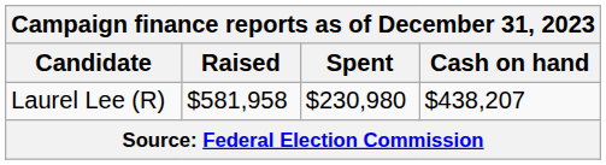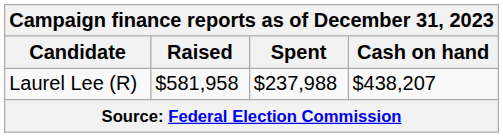 <table class="wikitable sortable">
 <tr>
 <th colspan=4>Campaign finance reports as of December 31, 2023</th>
 </tr>
 <tr style="text-align:center;">
 <th>Candidate</th>
 <th>Raised</th>
 <th>Spent</th>
 <th>Cash on hand</th>
 </tr>
 <tr>
 <td>Laurel Lee (R)</td>
 <td>$581,958</td>
-<td>$230,980</td>
+<td>$237,988</td>
 <td>$438,207</td>
 </tr>
 <tr>
 <th colspan="4"><small>Source: <a href='#'>Federal Election Commission</a></small></th>
 </tr>
 </table>
